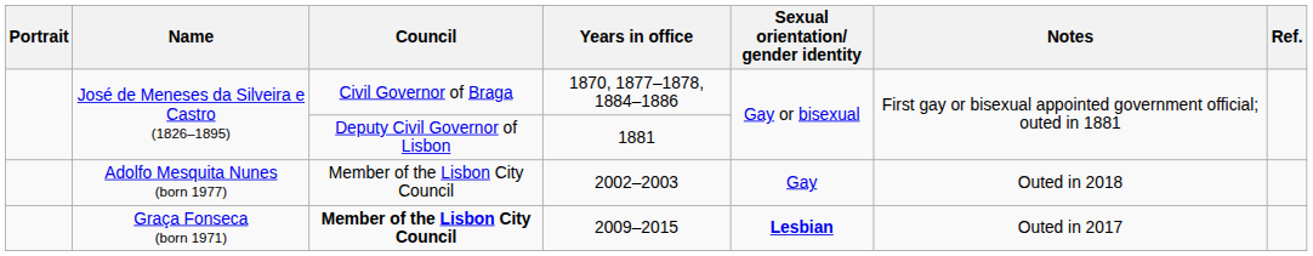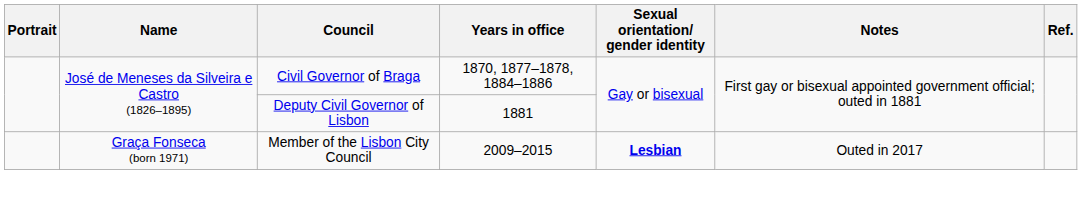 <table class="wikitable sortable" style="text-align:center">
 <tr>
 <th class=unsortable>Portrait</th>
 <th>Name</th>
 <th>Council</th>
 <th>Years in office</th>
 <th>Sexual orientation/<br>gender identity</th>
 <th>Notes</th>
 <th>Ref.</th>
 </tr>
 <tr>
 <td rowspan=2></td>
 <td rowspan=2><a href='#'>José de Meneses da Silveira e Castro</a><br><small>(1826–1895)</small></td>
 <td><a href='#'>Civil Governor</a> of <a href='#'>Braga</a></td>
 <td>1870, 1877–1878, 1884–1886</td>
 <td rowspan=2><a href='#'>Gay</a> or <a href='#'>bisexual</a></td>
 <td rowspan=2>First gay or bisexual appointed government official; outed in 1881</td>
 <td rowspan=2></td>
 </tr>
 <tr>
 <td><a href='#'>Deputy Civil Governor</a> of <a href='#'>Lisbon</a></td>
 <td>1881</td>
 </tr>
 <tr>
 <td></td>
-<td><a href='#'>Adolfo Mesquita Nunes</a><br><small>(born 1977)</small></td>
+<td><a href='#'>Graça Fonseca</a><br><small>(born 1971)</small></td>
 <td>Member of the <a href='#'>Lisbon</a> City Council</td>
-<td>2002–2003</td>
-<td><a href='#'>Gay</a></td>
-<td>Outed in 2018</td>
-<td></td>
-</tr>
-<tr>
-<td></td>
-<td><a href='#'>Graça Fonseca</a><br><small>(born 1971)</small></td>
-<td><strong>Member of the <a href='#'>Lisbon</a> City Council</strong></td>
 <td>2009–2015</td>
 <td><strong><a href='#'>Lesbian</a></strong></td>
 <td>Outed in 2017</td>
 <td></td>
 </tr>
 </table>
